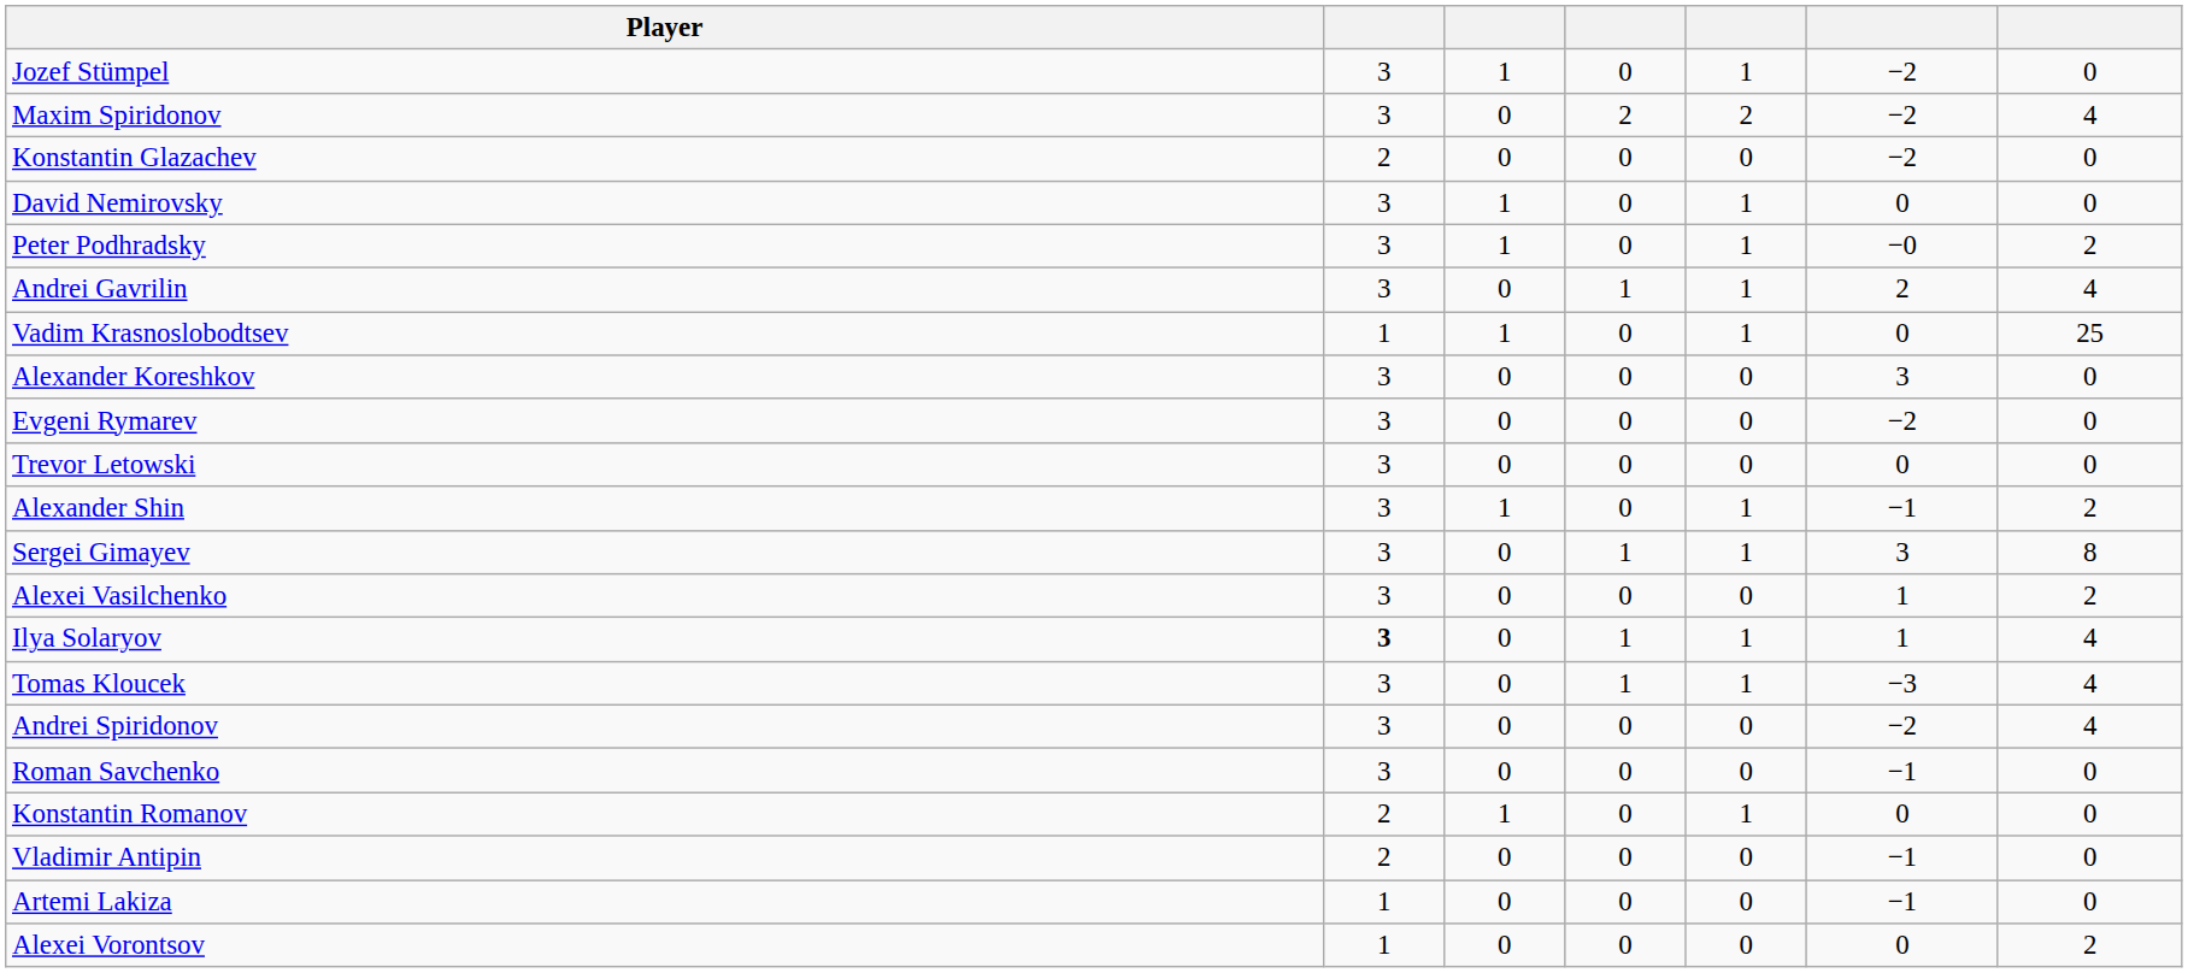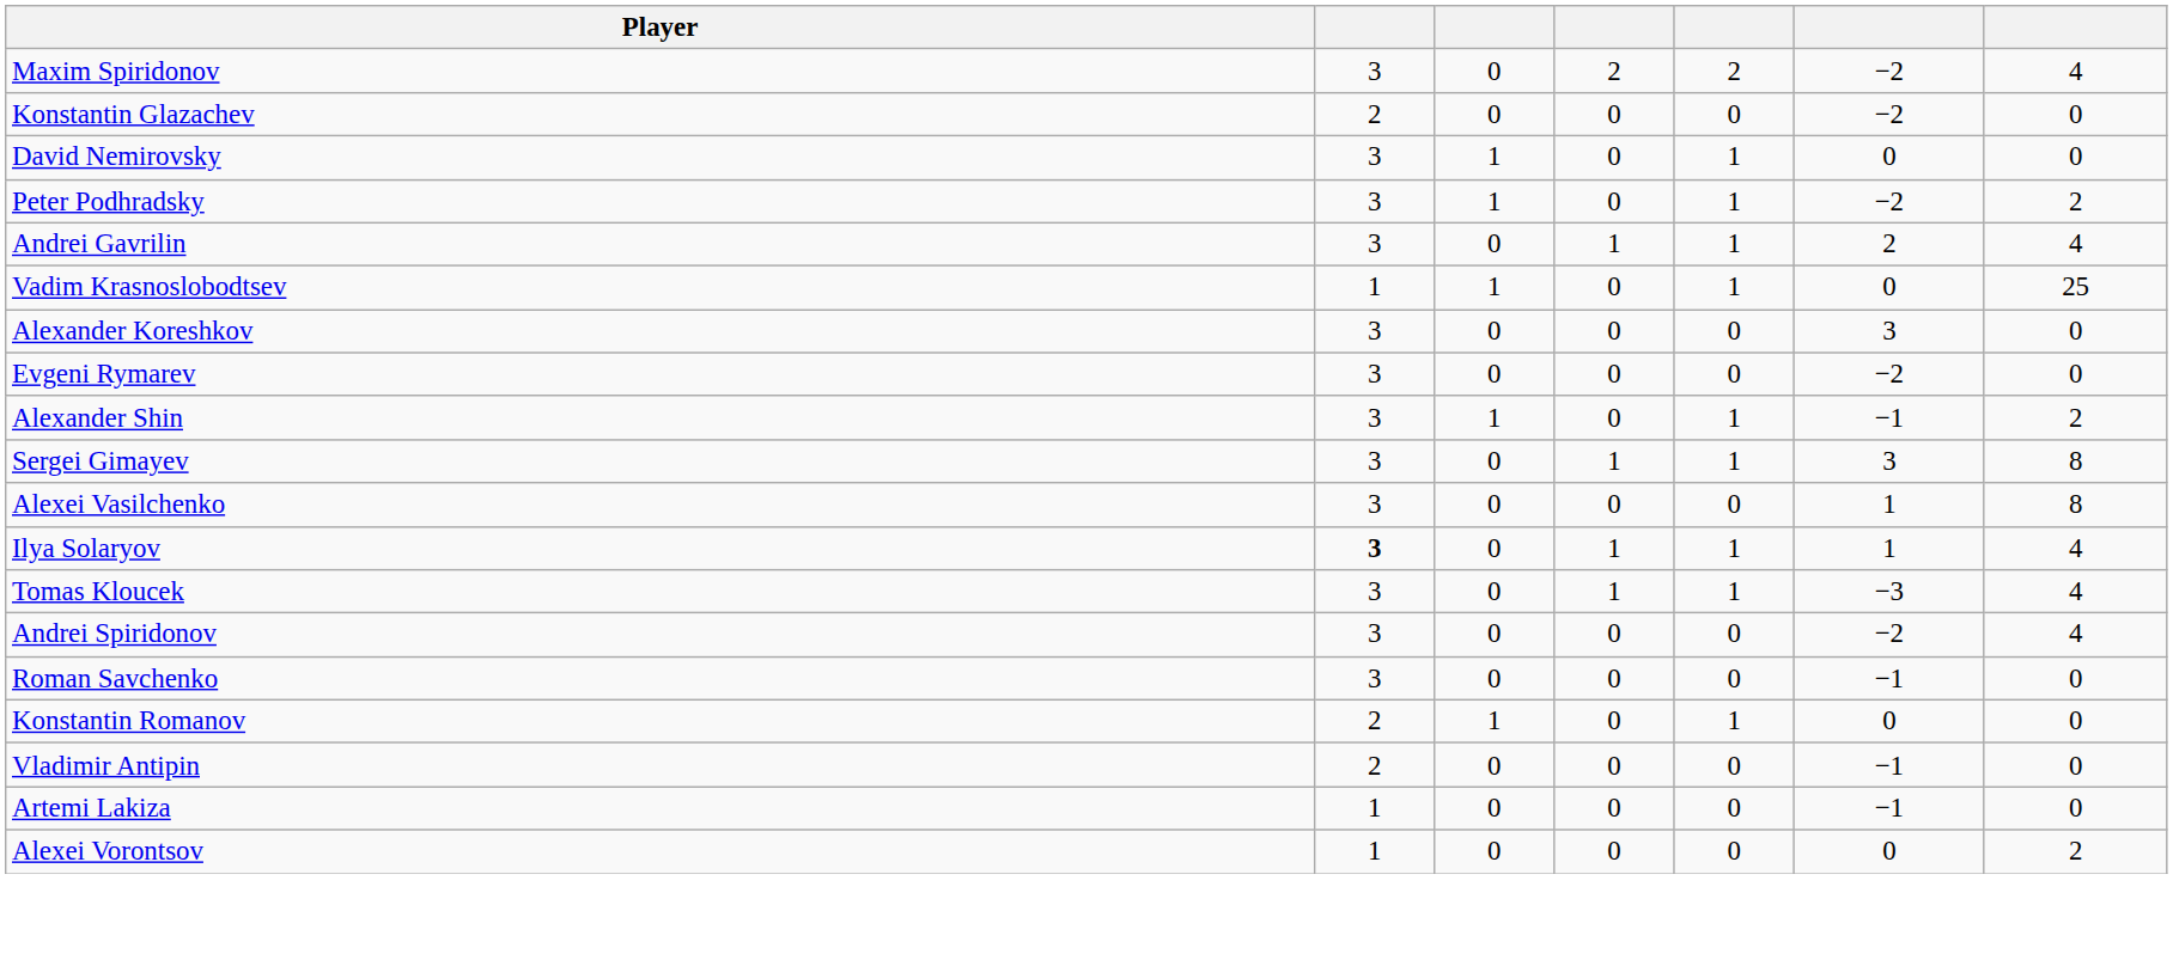 <table class="wikitable sortable" style="width:100%; text-align:center;">
 <tr align=center>
 <th>Player</th>
 <th></th>
 <th></th>
 <th></th>
 <th></th>
 <th data-sort-type="number"></th>
 <th></th>
-</tr>
-<tr align=center>
-<td align=left><a href='#'>Jozef Stümpel</a></td>
-<td>3</td>
-<td>1</td>
-<td>0</td>
-<td>1</td>
-<td>−2</td>
-<td>0</td>
 </tr>
 <tr align=center>
 <td align=left><a href='#'>Maxim Spiridonov</a></td>
 <td>3</td>
 <td>0</td>
 <td>2</td>
 <td>2</td>
 <td>−2</td>
 <td>4</td>
 </tr>
 <tr align=center>
 <td align=left><a href='#'>Konstantin Glazachev</a></td>
 <td>2</td>
 <td>0</td>
 <td>0</td>
 <td>0</td>
 <td>−2</td>
 <td>0</td>
 </tr>
 <tr align=center>
 <td align=left><a href='#'>David Nemirovsky</a></td>
 <td>3</td>
 <td>1</td>
 <td>0</td>
 <td>1</td>
 <td>0</td>
 <td>0</td>
 </tr>
 <tr align=center>
 <td align=left><a href='#'>Peter Podhradsky</a></td>
 <td>3</td>
 <td>1</td>
 <td>0</td>
 <td>1</td>
-<td>−0</td>
+<td>−2</td>
 <td>2</td>
 </tr>
 <tr align=center>
 <td align=left><a href='#'>Andrei Gavrilin</a></td>
 <td>3</td>
 <td>0</td>
 <td>1</td>
 <td>1</td>
 <td>2</td>
 <td>4</td>
 </tr>
 <tr align=center>
 <td align=left><a href='#'>Vadim Krasnoslobodtsev</a></td>
 <td>1</td>
 <td>1</td>
 <td>0</td>
 <td>1</td>
 <td>0</td>
 <td>25</td>
 </tr>
 <tr align=center>
 <td align=left><a href='#'>Alexander Koreshkov</a></td>
 <td>3</td>
 <td>0</td>
 <td>0</td>
 <td>0</td>
 <td>3</td>
 <td>0</td>
 </tr>
 <tr align=center>
 <td align=left><a href='#'>Evgeni Rymarev</a></td>
 <td>3</td>
 <td>0</td>
 <td>0</td>
 <td>0</td>
 <td>−2</td>
 <td>0</td>
 </tr>
 <tr align=center>
-<td align=left><a href='#'>Trevor Letowski</a></td>
-<td>3</td>
-<td>0</td>
-<td>0</td>
-<td>0</td>
-<td>0</td>
-<td>0</td>
-</tr>
-<tr align=center>
 <td align=left><a href='#'>Alexander Shin</a></td>
 <td>3</td>
 <td>1</td>
 <td>0</td>
 <td>1</td>
 <td>−1</td>
 <td>2</td>
 </tr>
 <tr align=center>
 <td align=left><a href='#'>Sergei Gimayev</a></td>
 <td>3</td>
 <td>0</td>
 <td>1</td>
 <td>1</td>
 <td>3</td>
 <td>8</td>
 </tr>
 <tr align=center>
 <td align=left><a href='#'>Alexei Vasilchenko</a></td>
 <td>3</td>
 <td>0</td>
 <td>0</td>
 <td>0</td>
 <td>1</td>
-<td>2</td>
+<td>8</td>
 </tr>
 <tr align=center>
 <td align=left><a href='#'>Ilya Solaryov</a></td>
 <td><strong>3</strong></td>
 <td>0</td>
 <td>1</td>
 <td>1</td>
 <td>1</td>
 <td>4</td>
 </tr>
 <tr align=center>
 <td align=left><a href='#'>Tomas Kloucek</a></td>
 <td>3</td>
 <td>0</td>
 <td>1</td>
 <td>1</td>
 <td>−3</td>
 <td>4</td>
 </tr>
 <tr align=center>
 <td align=left><a href='#'>Andrei Spiridonov</a></td>
 <td>3</td>
 <td>0</td>
 <td>0</td>
 <td>0</td>
 <td>−2</td>
 <td>4</td>
 </tr>
 <tr align=center>
 <td align=left><a href='#'>Roman Savchenko</a></td>
 <td>3</td>
 <td>0</td>
 <td>0</td>
 <td>0</td>
 <td>−1</td>
 <td>0</td>
 </tr>
 <tr align=center>
 <td align=left><a href='#'>Konstantin Romanov</a></td>
 <td>2</td>
 <td>1</td>
 <td>0</td>
 <td>1</td>
 <td>0</td>
 <td>0</td>
 </tr>
 <tr align=center>
 <td align=left><a href='#'>Vladimir Antipin</a></td>
 <td>2</td>
 <td>0</td>
 <td>0</td>
 <td>0</td>
 <td>−1</td>
 <td>0</td>
 </tr>
 <tr align=center>
 <td align=left><a href='#'>Artemi Lakiza</a></td>
 <td>1</td>
 <td>0</td>
 <td>0</td>
 <td>0</td>
 <td>−1</td>
 <td>0</td>
 </tr>
 <tr align=center>
 <td align=left><a href='#'>Alexei Vorontsov</a></td>
 <td>1</td>
 <td>0</td>
 <td>0</td>
 <td>0</td>
 <td>0</td>
 <td>2</td>
 </tr>
 </table>
